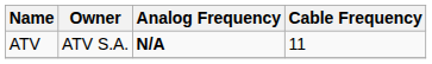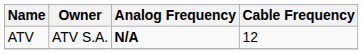 <table class="wikitable">
 <tr>
 <th>Name</th>
 <th>Owner</th>
 <th>Analog Frequency</th>
 <th>Cable Frequency</th>
 </tr>
 <tr>
 <td>ATV</td>
 <td>ATV S.A.</td>
 <td><strong>N/A</strong></td>
-<td>11</td>
+<td>12</td>
 </tr>
 <tr>
 </tr>
 </table>
